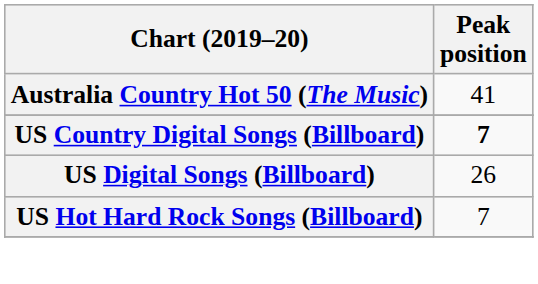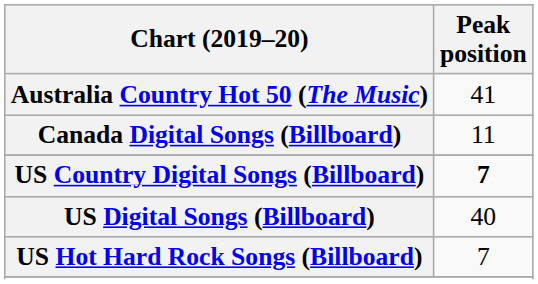 <table class="wikitable sortable plainrowheaders" style="text-align:center;">
 <tr>
 <th>Chart (2019–20)</th>
 <th>Peak<br>position</th>
 </tr>
 <tr>
 <th scope="row">Australia <a href='#'>Country Hot 50</a> (<em><a href='#'>The Music</a></em>)</th>
 <td>41</td>
 </tr>
 <tr>
+<th scope="row">Canada <a href='#'>Digital Songs</a> (<a href='#'>Billboard</a>)</th>
+<td>11</td>
+</tr>
+<tr>
 </tr>
 <tr>
 <th scope="row">US <a href='#'>Country Digital Songs</a> (<a href='#'>Billboard</a>)</th>
 <td><strong>7</strong></td>
 </tr>
 <tr>
 <th scope="row">US <a href='#'>Digital Songs</a> (<a href='#'>Billboard</a>)</th>
-<td>26</td>
+<td>40</td>
 </tr>
 <tr>
 <th scope="row">US <a href='#'>Hot Hard Rock Songs</a> (<a href='#'>Billboard</a>)</th>
 <td>7</td>
 </tr>
 <tr>
 </tr>
 <tr>
 </tr>
 <tr>
 </tr>
 <tr>
 </tr>
 </table>
